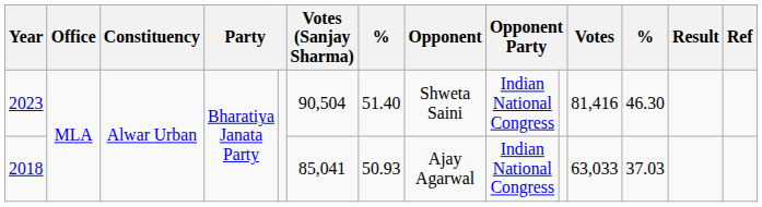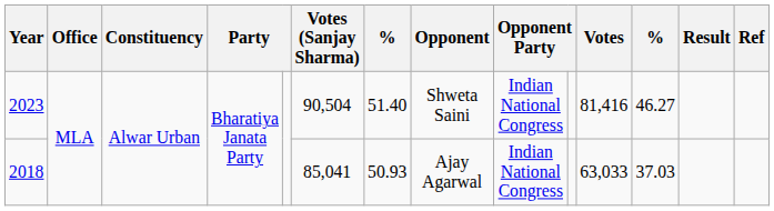 <table class="wikitable" style="width:90%; text-align: center;">
 <tr>
 <th>Year</th>
 <th>Office</th>
 <th>Constituency</th>
 <th colspan=2>Party</th>
 <th>Votes (Sanjay Sharma)</th>
 <th>%</th>
 <th>Opponent</th>
 <th colspan=2>Opponent Party</th>
 <th>Votes</th>
 <th>%</th>
 <th>Result</th>
 <th>Ref</th>
 </tr>
 <tr>
 <td><a href='#'>2023</a></td>
 <td rowspan=2><a href='#'>MLA</a></td>
 <td rowspan=2><a href='#'>Alwar Urban</a></td>
 <td rowspan=2><a href='#'>Bharatiya Janata Party</a></td>
 <td rowspan=2></td>
 <td>90,504</td>
 <td>51.40</td>
 <td>Shweta Saini</td>
 <td><a href='#'>Indian National Congress</a></td>
 <td></td>
 <td>81,416</td>
-<td>46.30</td>
+<td>46.27</td>
 <td></td>
 <td></td>
 </tr>
 <tr>
 <td><a href='#'>2018</a></td>
 <td>85,041</td>
 <td>50.93</td>
 <td>Ajay Agarwal</td>
 <td><a href='#'>Indian National Congress</a></td>
 <td></td>
 <td>63,033</td>
 <td>37.03</td>
 <td></td>
 <td></td>
 </tr>
 </table>
